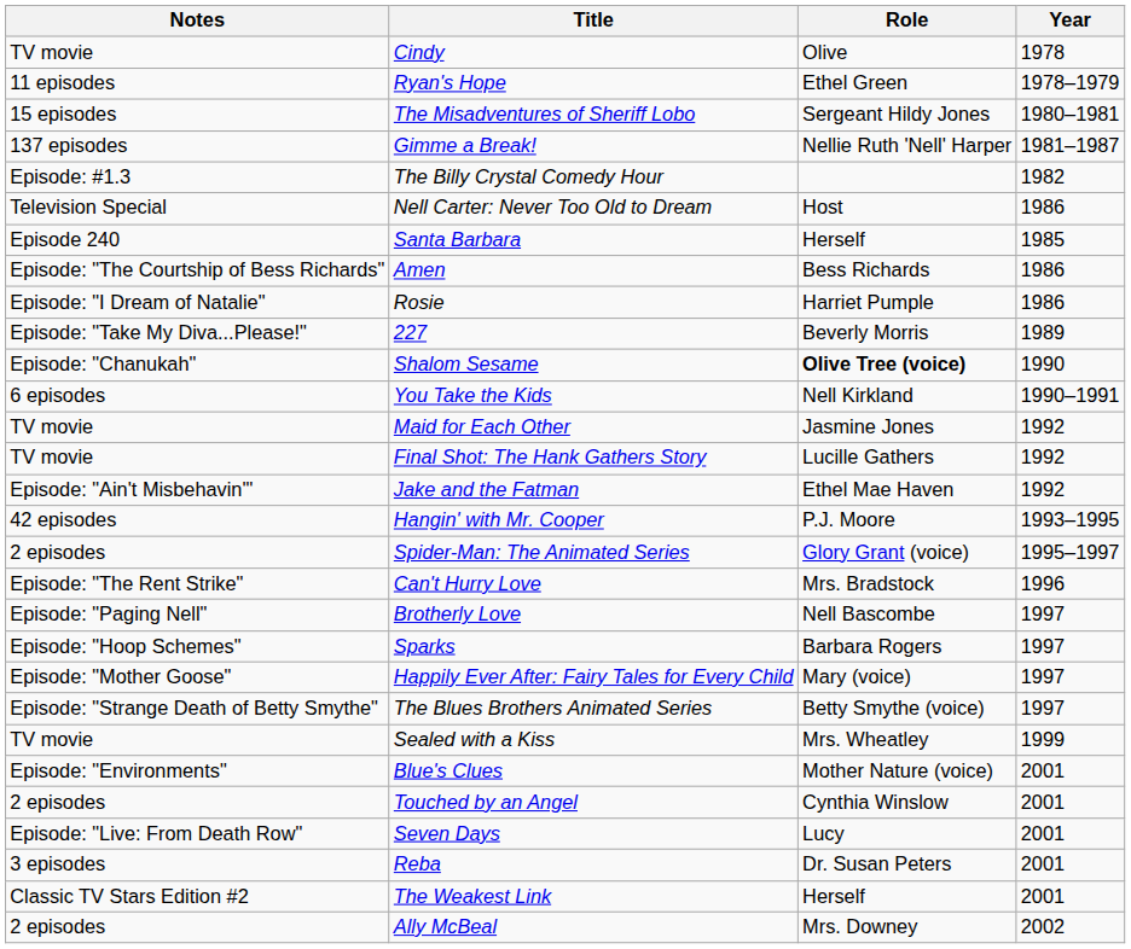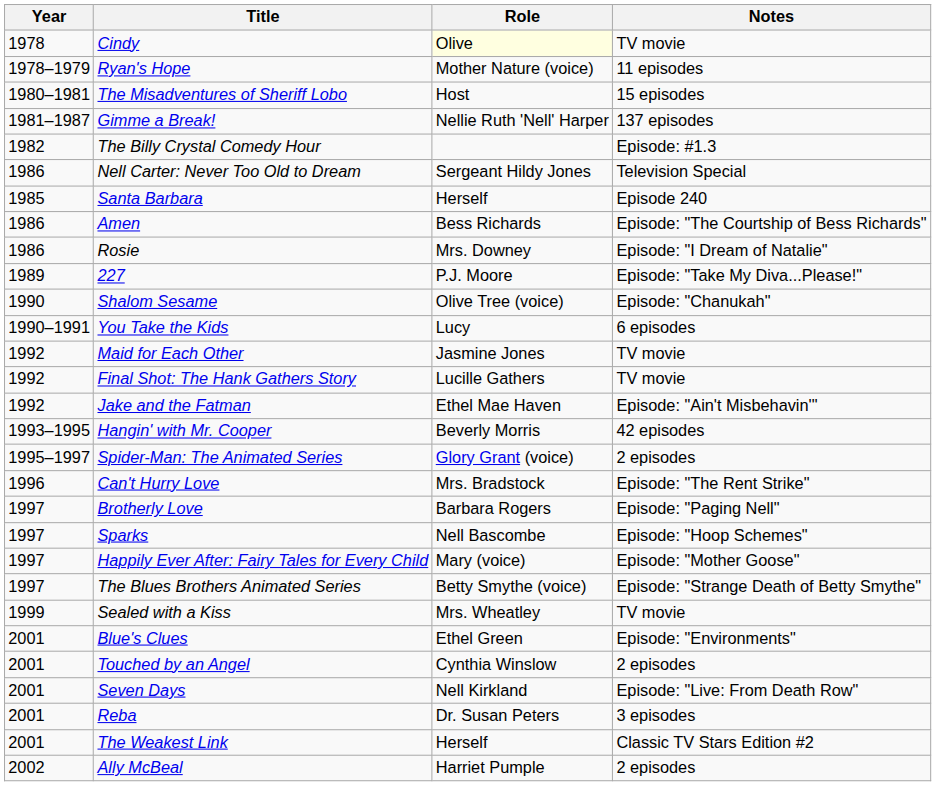 <table class="wikitable sortable">
 <tr>
-<th class="unsortable">Notes</th>
+<th>Year</th>
 <th>Title</th>
 <th>Role</th>
-<th>Year</th>
+<th class="unsortable">Notes</th>
 </tr>
 <tr>
+<td>1978</td>
+<td><em><a href='#'>Cindy</a></em></td>
+<td style="background: lightyellow;">Olive</td>
 <td>TV movie</td>
-<td><em><a href='#'>Cindy</a></em></td>
-<td>Olive</td>
-<td>1978</td>
 </tr>
 <tr>
+<td>1978–1979</td>
+<td><em><a href='#'>Ryan's Hope</a></em></td>
+<td>Mother Nature (voice)</td>
 <td>11 episodes</td>
-<td><em><a href='#'>Ryan's Hope</a></em></td>
-<td>Ethel Green</td>
-<td>1978–1979</td>
 </tr>
 <tr>
+<td>1980–1981</td>
+<td><em><a href='#'>The Misadventures of Sheriff Lobo</a></em></td>
+<td>Host</td>
 <td>15 episodes</td>
-<td><em><a href='#'>The Misadventures of Sheriff Lobo</a></em></td>
-<td>Sergeant Hildy Jones</td>
-<td>1980–1981</td>
 </tr>
 <tr>
-<td>137 episodes</td>
+<td>1981–1987</td>
 <td><em><a href='#'>Gimme a Break!</a></em></td>
 <td>Nellie Ruth 'Nell' Harper</td>
-<td>1981–1987</td>
+<td>137 episodes</td>
 </tr>
 <tr>
-<td>Episode: #1.3</td>
+<td>1982</td>
 <td><em>The Billy Crystal Comedy Hour</em></td>
 <td></td>
-<td>1982</td>
+<td>Episode: #1.3</td>
 </tr>
 <tr>
+<td>1986</td>
+<td><em>Nell Carter: Never Too Old to Dream</em></td>
+<td>Sergeant Hildy Jones</td>
 <td>Television Special</td>
-<td><em>Nell Carter: Never Too Old to Dream</em></td>
-<td>Host</td>
-<td>1986</td>
 </tr>
 <tr>
-<td>Episode 240</td>
+<td>1985</td>
 <td><em><a href='#'>Santa Barbara</a></em></td>
 <td>Herself</td>
-<td>1985</td>
+<td>Episode 240</td>
 </tr>
 <tr>
-<td>Episode: "The Courtship of Bess Richards"</td>
+<td>1986</td>
 <td><em><a href='#'>Amen</a></em></td>
 <td>Bess Richards</td>
-<td>1986</td>
+<td>Episode: "The Courtship of Bess Richards"</td>
 </tr>
 <tr>
+<td>1986</td>
+<td><em>Rosie</em></td>
+<td>Mrs. Downey</td>
 <td>Episode: "I Dream of Natalie"</td>
-<td><em>Rosie</em></td>
-<td>Harriet Pumple</td>
-<td>1986</td>
 </tr>
 <tr>
+<td>1989</td>
+<td><em><a href='#'>227</a></em></td>
+<td>P.J. Moore</td>
 <td>Episode: "Take My Diva...Please!"</td>
-<td><em><a href='#'>227</a></em></td>
-<td>Beverly Morris</td>
-<td>1989</td>
 </tr>
 <tr>
+<td>1990</td>
+<td><em><a href='#'>Shalom Sesame</a></em></td>
+<td>Olive Tree (voice)</td>
 <td>Episode: "Chanukah"</td>
-<td><em><a href='#'>Shalom Sesame</a></em></td>
-<td><strong>Olive Tree (voice)</strong></td>
-<td>1990</td>
 </tr>
 <tr>
+<td>1990–1991</td>
+<td><em><a href='#'>You Take the Kids</a></em></td>
+<td>Lucy</td>
 <td>6 episodes</td>
-<td><em><a href='#'>You Take the Kids</a></em></td>
-<td>Nell Kirkland</td>
-<td>1990–1991</td>
 </tr>
 <tr>
-<td>TV movie</td>
+<td>1992</td>
 <td><em><a href='#'>Maid for Each Other</a></em></td>
 <td>Jasmine Jones</td>
-<td>1992</td>
+<td>TV movie</td>
 </tr>
 <tr>
-<td>TV movie</td>
+<td>1992</td>
 <td><em><a href='#'>Final Shot: The Hank Gathers Story</a></em></td>
 <td>Lucille Gathers</td>
-<td>1992</td>
+<td>TV movie</td>
 </tr>
 <tr>
-<td>Episode: "Ain't Misbehavin'"</td>
+<td>1992</td>
 <td><em><a href='#'>Jake and the Fatman</a></em></td>
 <td>Ethel Mae Haven</td>
-<td>1992</td>
+<td>Episode: "Ain't Misbehavin'"</td>
 </tr>
 <tr>
+<td>1993–1995</td>
+<td><em><a href='#'>Hangin' with Mr. Cooper</a></em></td>
+<td>Beverly Morris</td>
 <td>42 episodes</td>
-<td><em><a href='#'>Hangin' with Mr. Cooper</a></em></td>
-<td>P.J. Moore</td>
-<td>1993–1995</td>
 </tr>
 <tr>
-<td>2 episodes</td>
+<td>1995–1997</td>
 <td><em><a href='#'>Spider-Man: The Animated Series</a></em></td>
 <td><a href='#'>Glory Grant</a> (voice)</td>
-<td>1995–1997</td>
+<td>2 episodes</td>
 </tr>
 <tr>
-<td>Episode: "The Rent Strike"</td>
+<td>1996</td>
 <td><em><a href='#'>Can't Hurry Love</a></em></td>
 <td>Mrs. Bradstock</td>
-<td>1996</td>
+<td>Episode: "The Rent Strike"</td>
 </tr>
 <tr>
+<td>1997</td>
+<td><em><a href='#'>Brotherly Love</a></em></td>
+<td>Barbara Rogers</td>
 <td>Episode: "Paging Nell"</td>
-<td><em><a href='#'>Brotherly Love</a></em></td>
-<td>Nell Bascombe</td>
-<td>1997</td>
 </tr>
 <tr>
+<td>1997</td>
+<td><em><a href='#'>Sparks</a></em></td>
+<td>Nell Bascombe</td>
 <td>Episode: "Hoop Schemes"</td>
-<td><em><a href='#'>Sparks</a></em></td>
-<td>Barbara Rogers</td>
-<td>1997</td>
 </tr>
 <tr>
-<td>Episode: "Mother Goose"</td>
+<td>1997</td>
 <td><em><a href='#'>Happily Ever After: Fairy Tales for Every Child</a></em></td>
 <td>Mary (voice)</td>
-<td>1997</td>
+<td>Episode: "Mother Goose"</td>
 </tr>
 <tr>
-<td>Episode: "Strange Death of Betty Smythe"</td>
+<td>1997</td>
 <td><em>The Blues Brothers Animated Series</em></td>
 <td>Betty Smythe (voice)</td>
-<td>1997</td>
+<td>Episode: "Strange Death of Betty Smythe"</td>
 </tr>
 <tr>
-<td>TV movie</td>
+<td>1999</td>
 <td><em>Sealed with a Kiss</em></td>
 <td>Mrs. Wheatley</td>
-<td>1999</td>
+<td>TV movie</td>
 </tr>
 <tr>
+<td>2001</td>
+<td><em><a href='#'>Blue's Clues</a></em></td>
+<td>Ethel Green</td>
 <td>Episode: "Environments"</td>
-<td><em><a href='#'>Blue's Clues</a></em></td>
-<td>Mother Nature (voice)</td>
-<td>2001</td>
 </tr>
 <tr>
-<td>2 episodes</td>
+<td>2001</td>
 <td><em><a href='#'>Touched by an Angel</a></em></td>
 <td>Cynthia Winslow</td>
-<td>2001</td>
+<td>2 episodes</td>
 </tr>
 <tr>
+<td>2001</td>
+<td><em><a href='#'>Seven Days</a></em></td>
+<td>Nell Kirkland</td>
 <td>Episode: "Live: From Death Row"</td>
-<td><em><a href='#'>Seven Days</a></em></td>
-<td>Lucy</td>
-<td>2001</td>
 </tr>
 <tr>
-<td>3 episodes</td>
+<td>2001</td>
 <td><em><a href='#'>Reba</a></em></td>
 <td>Dr. Susan Peters</td>
-<td>2001</td>
+<td>3 episodes</td>
 </tr>
 <tr>
-<td>Classic TV Stars Edition #2</td>
+<td>2001</td>
 <td><em><a href='#'>The Weakest Link</a></em></td>
 <td>Herself</td>
-<td>2001</td>
+<td>Classic TV Stars Edition #2</td>
 </tr>
 <tr>
+<td>2002</td>
+<td><em><a href='#'>Ally McBeal</a></em></td>
+<td>Harriet Pumple</td>
 <td>2 episodes</td>
-<td><em><a href='#'>Ally McBeal</a></em></td>
-<td>Mrs. Downey</td>
-<td>2002</td>
 </tr>
 </table>
